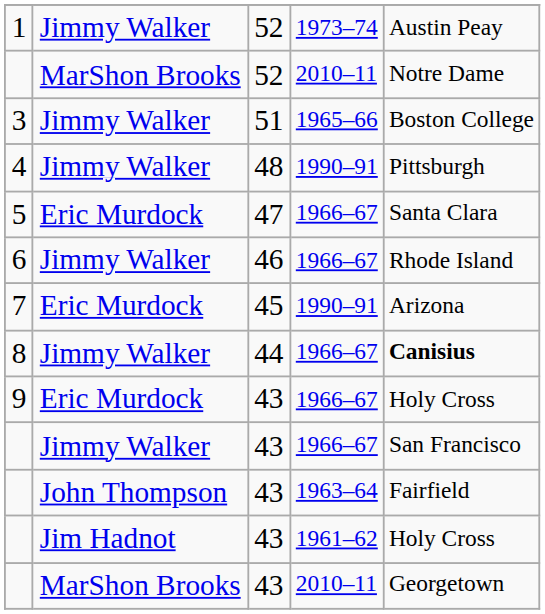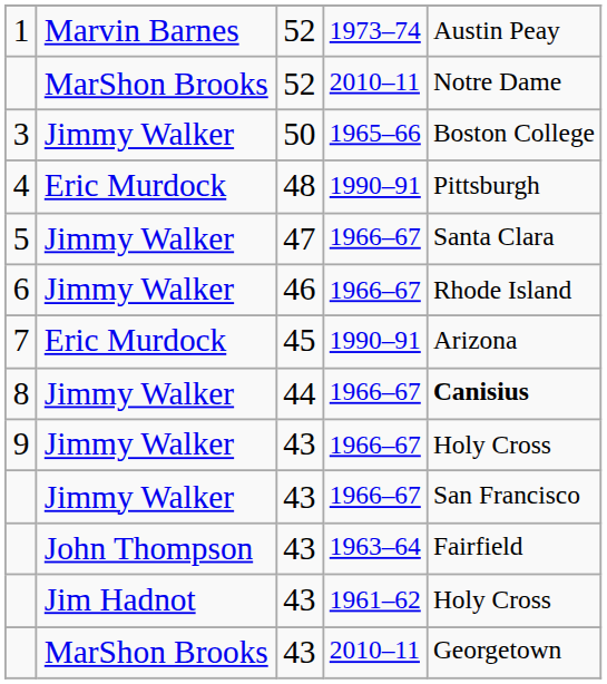 <table class="wikitable">
 <tr>
 </tr>
 <tr>
 <td>1</td>
-<td><a href='#'>Jimmy Walker</a></td>
+<td><a href='#'>Marvin Barnes</a></td>
 <td>52</td>
 <td style="font-size:80%;"><a href='#'>1973–74</a></td>
 <td style="font-size:80%;">Austin Peay</td>
 </tr>
 <tr>
 <td></td>
 <td><a href='#'>MarShon Brooks</a></td>
 <td>52</td>
 <td style="font-size:80%;"><a href='#'>2010–11</a></td>
 <td style="font-size:80%;">Notre Dame</td>
 </tr>
 <tr>
 <td>3</td>
 <td><a href='#'>Jimmy Walker</a></td>
-<td>51</td>
+<td>50</td>
 <td style="font-size:80%;"><a href='#'>1965–66</a></td>
 <td style="font-size:80%;">Boston College</td>
 </tr>
 <tr>
 <td>4</td>
-<td><a href='#'>Jimmy Walker</a></td>
+<td><a href='#'>Eric Murdock</a></td>
 <td>48</td>
 <td style="font-size:80%;"><a href='#'>1990–91</a></td>
 <td style="font-size:80%;">Pittsburgh</td>
 </tr>
 <tr>
 <td>5</td>
-<td><a href='#'>Eric Murdock</a></td>
+<td><a href='#'>Jimmy Walker</a></td>
 <td>47</td>
 <td style="font-size:80%;"><a href='#'>1966–67</a></td>
 <td style="font-size:80%;">Santa Clara</td>
 </tr>
 <tr>
 <td>6</td>
 <td><a href='#'>Jimmy Walker</a></td>
 <td>46</td>
 <td style="font-size:80%;"><a href='#'>1966–67</a></td>
 <td style="font-size:80%;">Rhode Island</td>
 </tr>
 <tr>
 <td>7</td>
 <td><a href='#'>Eric Murdock</a></td>
 <td>45</td>
 <td style="font-size:80%;"><a href='#'>1990–91</a></td>
 <td style="font-size:80%;">Arizona</td>
 </tr>
 <tr>
 <td>8</td>
 <td><a href='#'>Jimmy Walker</a></td>
 <td>44</td>
 <td style="font-size:80%;"><a href='#'>1966–67</a></td>
 <td style="font-size:80%;"><strong>Canisius</strong></td>
 </tr>
 <tr>
 <td>9</td>
-<td><a href='#'>Eric Murdock</a></td>
+<td><a href='#'>Jimmy Walker</a></td>
 <td>43</td>
 <td style="font-size:80%;"><a href='#'>1966–67</a></td>
 <td style="font-size:80%;">Holy Cross</td>
 </tr>
 <tr>
 <td></td>
 <td><a href='#'>Jimmy Walker</a></td>
 <td>43</td>
 <td style="font-size:80%;"><a href='#'>1966–67</a></td>
 <td style="font-size:80%;">San Francisco</td>
 </tr>
 <tr>
 <td></td>
 <td><a href='#'>John Thompson</a></td>
 <td>43</td>
 <td style="font-size:80%;"><a href='#'>1963–64</a></td>
 <td style="font-size:80%;">Fairfield</td>
 </tr>
 <tr>
 <td></td>
 <td><a href='#'>Jim Hadnot</a></td>
 <td>43</td>
 <td style="font-size:80%;"><a href='#'>1961–62</a></td>
 <td style="font-size:80%;">Holy Cross</td>
 </tr>
 <tr>
 <td></td>
 <td><a href='#'>MarShon Brooks</a></td>
 <td>43</td>
 <td style="font-size:80%;"><a href='#'>2010–11</a></td>
 <td style="font-size:80%;">Georgetown</td>
 </tr>
 </table>
